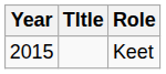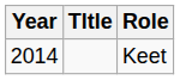 <table class="wikitable">
 <tr>
 <th>Year</th>
 <th>Tltle</th>
 <th>Role</th>
 </tr>
 <tr>
-<td>2015</td>
+<td>2014</td>
 <td><em></em></td>
 <td>Keet</td>
 </tr>
 </table>
